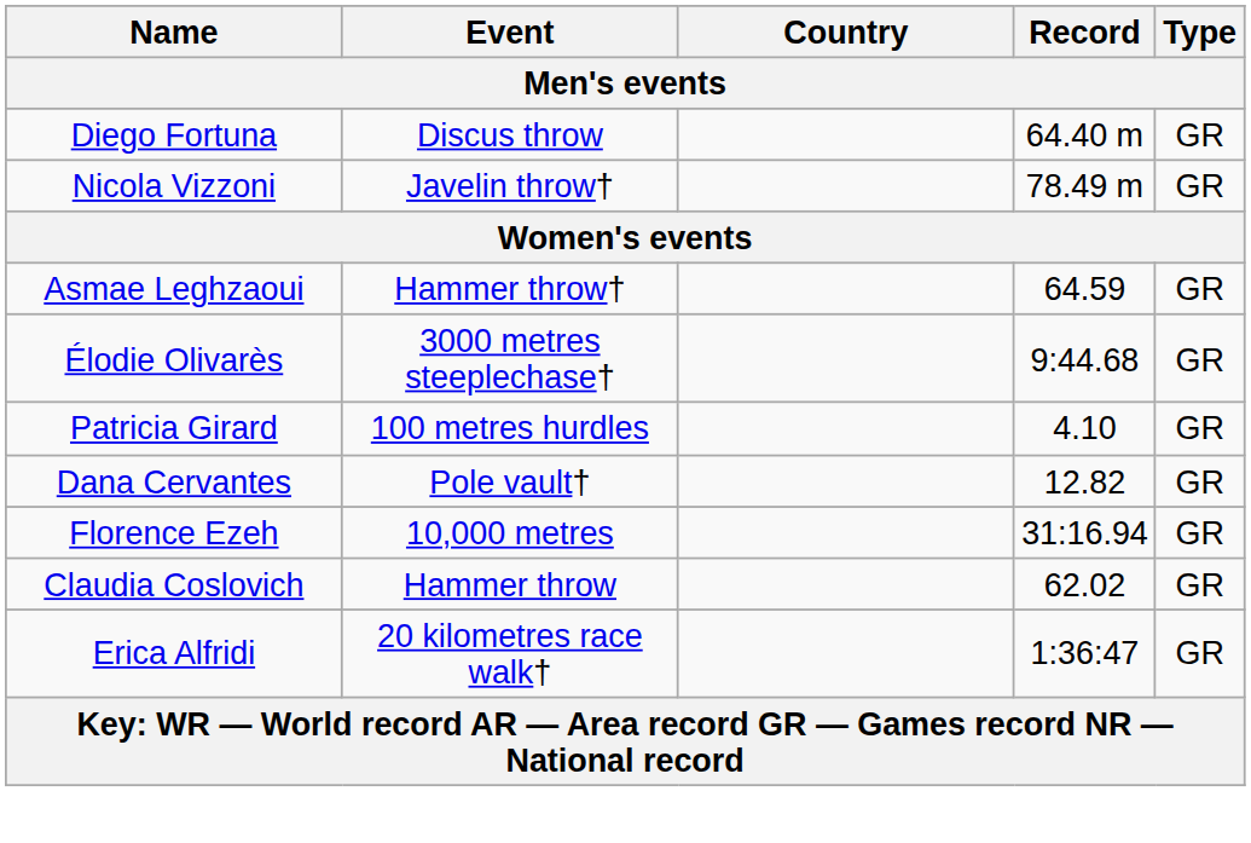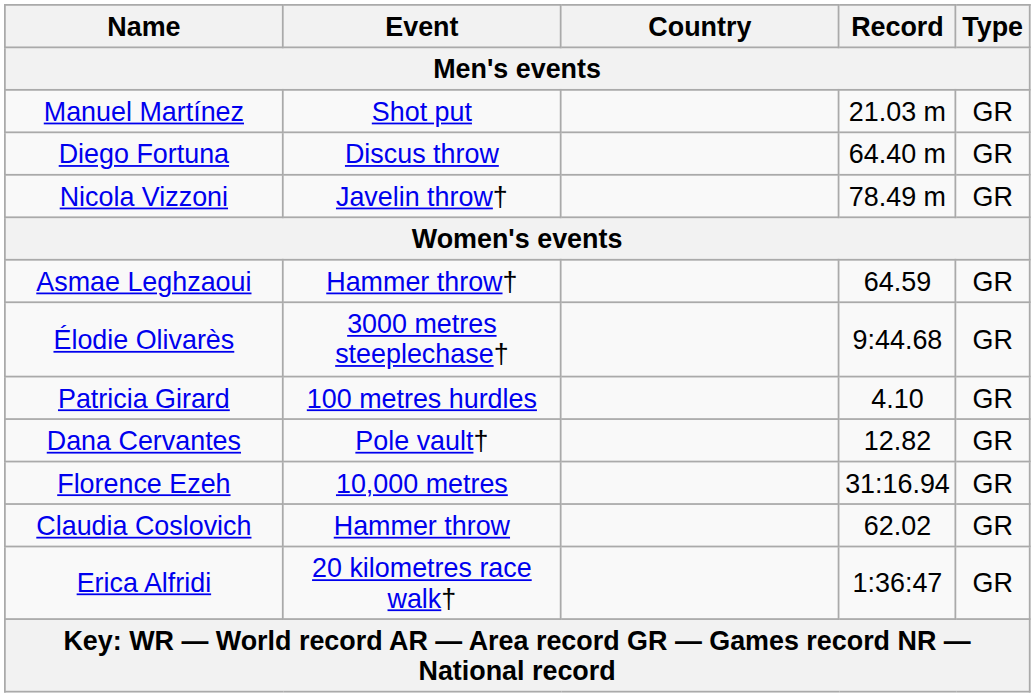 <table class="wikitable" style="text-align: center; font-size:95%">
 <tr>
 <th width="150">Name</th>
 <th width="150">Event</th>
 <th width="150">Country</th>
 <th width="25">Record</th>
 <th width="25">Type</th>
 </tr>
 <tr>
 <th colspan=5 align=center>Men's events</th>
+</tr>
+<tr>
+<td><a href='#'>Manuel Martínez</a></td>
+<td><a href='#'>Shot put</a></td>
+<td></td>
+<td>21.03 m</td>
+<td>GR</td>
 </tr>
 <tr>
 <td><a href='#'>Diego Fortuna</a></td>
 <td><a href='#'>Discus throw</a></td>
 <td></td>
 <td>64.40 m</td>
 <td>GR</td>
 </tr>
 <tr>
 <td><a href='#'>Nicola Vizzoni</a></td>
 <td><a href='#'>Javelin throw</a>†</td>
 <td></td>
 <td>78.49 m</td>
 <td>GR</td>
 </tr>
 <tr>
 <th colspan=5 align=center>Women's events</th>
 </tr>
 <tr>
 <td><a href='#'>Asmae Leghzaoui</a></td>
 <td><a href='#'>Hammer throw</a>†</td>
 <td></td>
 <td>64.59</td>
 <td>GR</td>
 </tr>
 <tr>
 <td><a href='#'>Élodie Olivarès</a></td>
 <td><a href='#'>3000 metres steeplechase</a>†</td>
 <td></td>
 <td>9:44.68</td>
 <td>GR</td>
 </tr>
 <tr>
 <td><a href='#'>Patricia Girard</a></td>
 <td><a href='#'>100 metres hurdles</a></td>
 <td></td>
 <td>4.10</td>
 <td>GR</td>
 </tr>
 <tr>
 <td><a href='#'>Dana Cervantes</a></td>
 <td><a href='#'>Pole vault</a>†</td>
 <td></td>
 <td>12.82</td>
 <td>GR</td>
 </tr>
 <tr>
 <td><a href='#'>Florence Ezeh</a></td>
 <td><a href='#'>10,000 metres</a></td>
 <td></td>
 <td>31:16.94</td>
 <td>GR</td>
 </tr>
 <tr>
 <td><a href='#'>Claudia Coslovich</a></td>
 <td><a href='#'>Hammer throw</a></td>
 <td></td>
 <td>62.02</td>
 <td>GR</td>
 </tr>
 <tr>
 <td><a href='#'>Erica Alfridi</a></td>
 <td><a href='#'>20 kilometres race walk</a>†</td>
 <td></td>
 <td>1:36:47</td>
 <td>GR</td>
 </tr>
 <tr>
 <th colspan=5 align=center>Key: WR — World record  AR — Area record  GR — Games record  NR — National record</th>
 </tr>
 </table>
